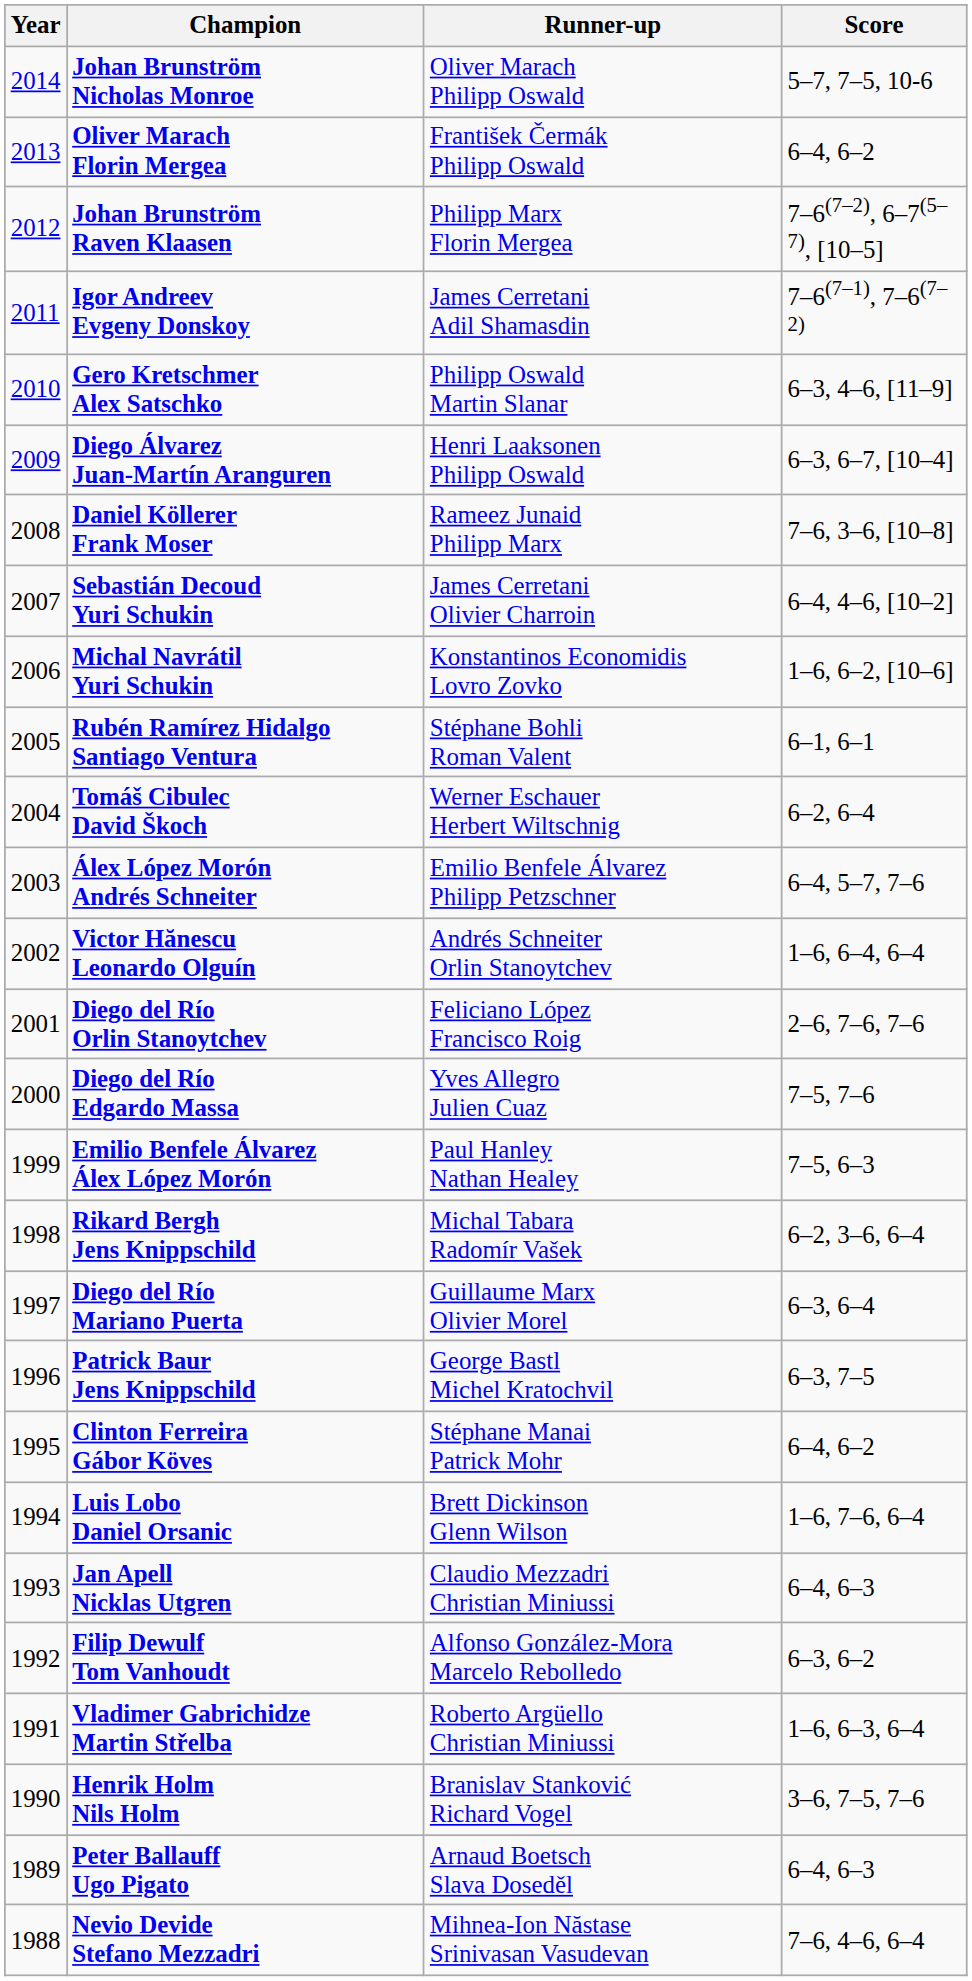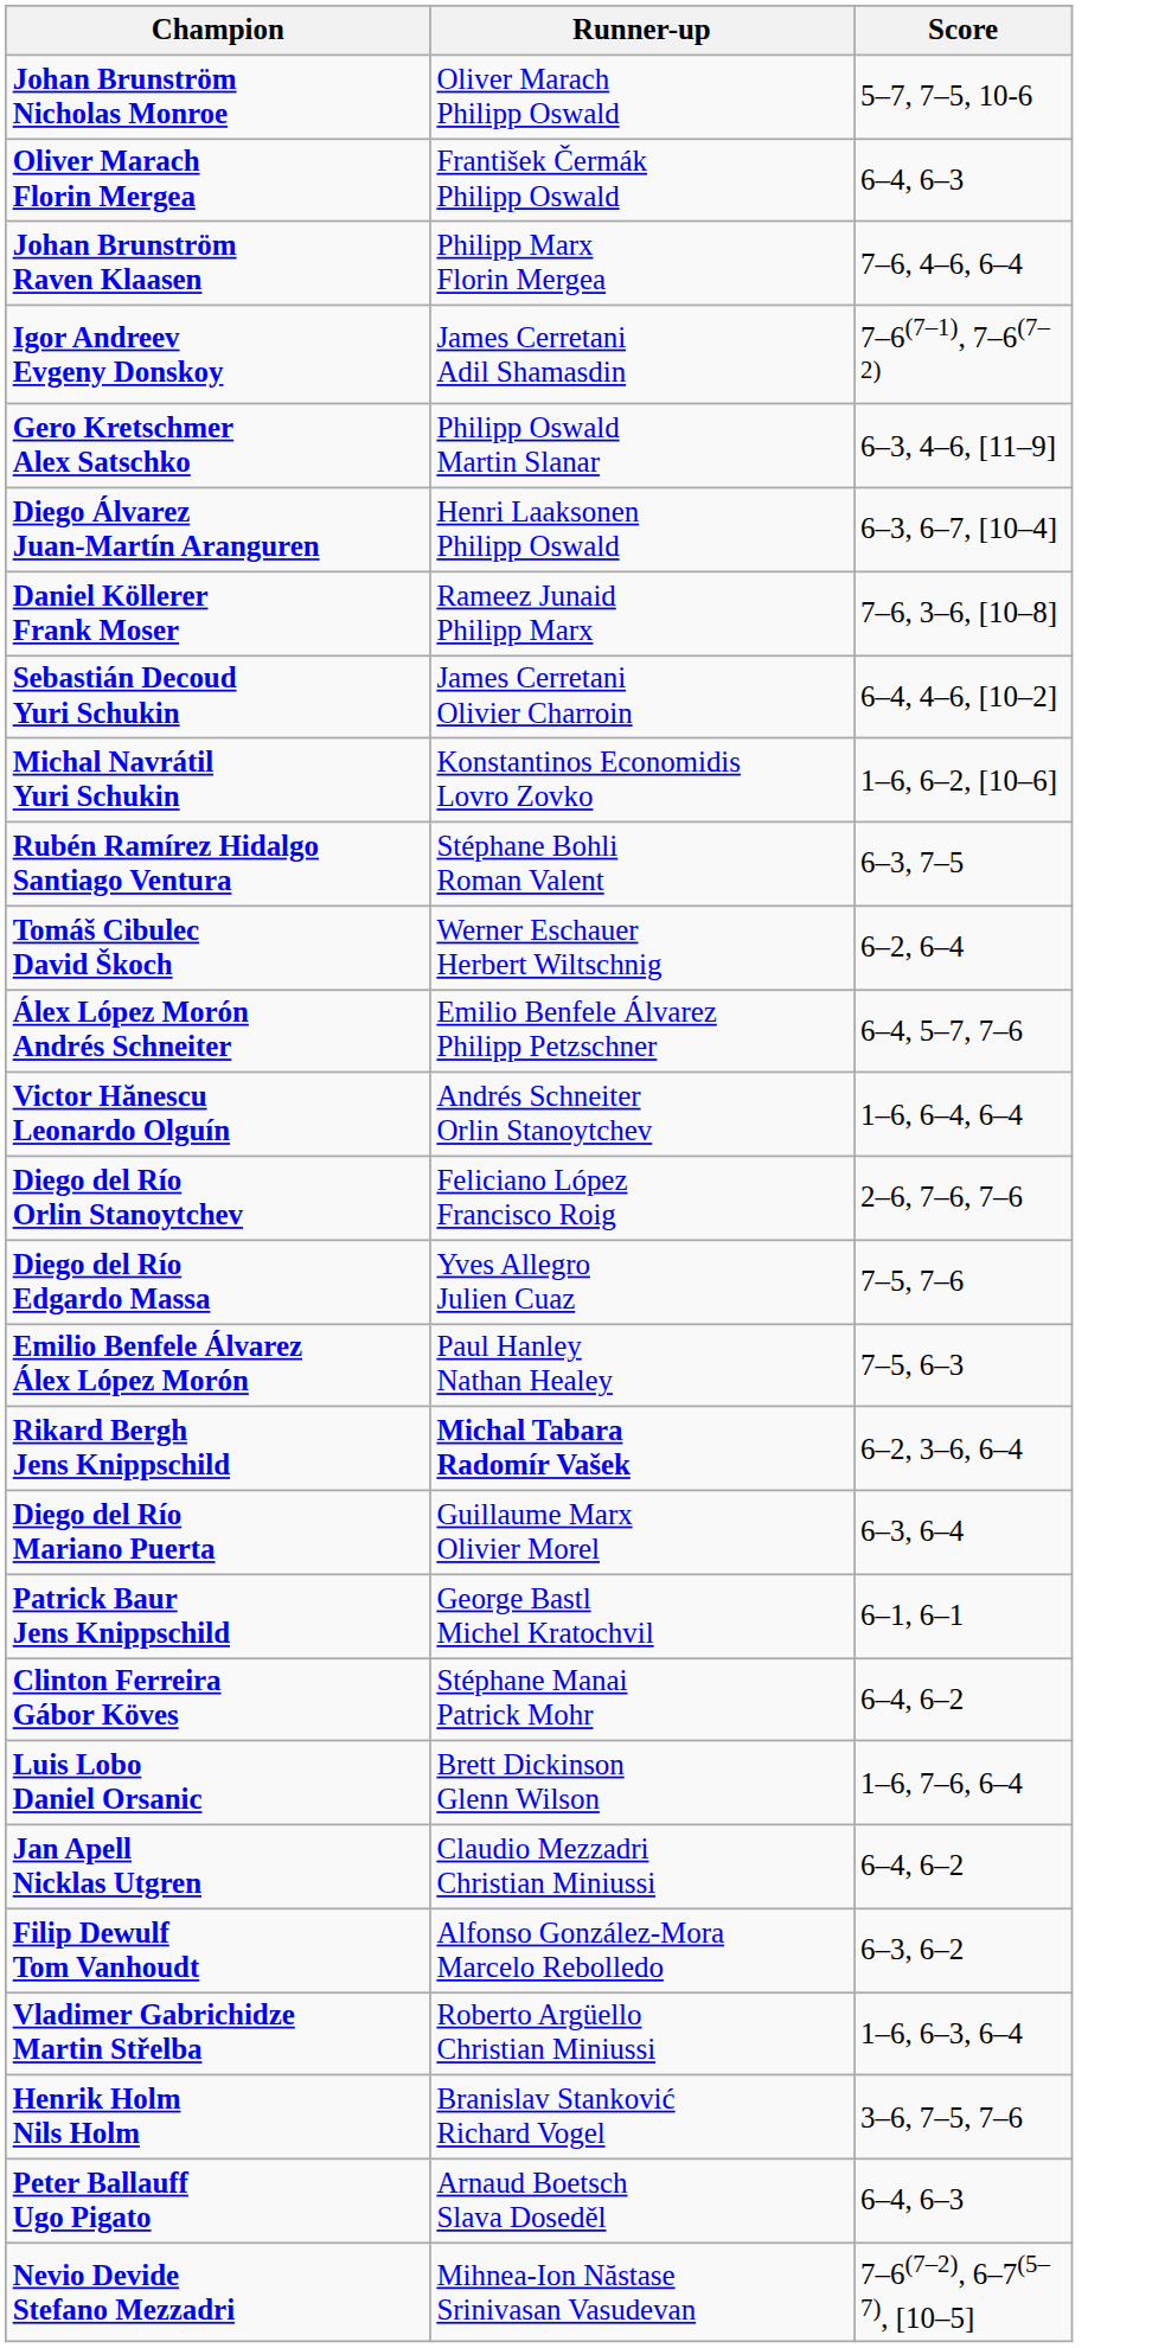 <table class="wikitable" style="font-size:90%">
 <tr>
-<th>Year</th>
 <th width="200">Champion</th>
 <th width="200">Runner-up</th>
 <th width="100">Score</th>
 </tr>
 <tr>
-<td><a href='#'>2014</a></td>
 <td> <strong><a href='#'>Johan Brunström</a></strong>  <br>  <strong><a href='#'>Nicholas Monroe</a></strong></td>
 <td> <a href='#'>Oliver Marach</a>  <br>  <a href='#'>Philipp Oswald</a></td>
 <td>5–7, 7–5, 10-6</td>
 </tr>
 <tr>
-<td><a href='#'>2013</a></td>
 <td> <strong><a href='#'>Oliver Marach</a></strong> <br>  <strong><a href='#'>Florin Mergea</a></strong></td>
 <td> <a href='#'>František Čermák</a> <br>  <a href='#'>Philipp Oswald</a></td>
-<td>6–4, 6–2</td>
+<td>6–4, 6–3</td>
 </tr>
 <tr>
-<td><a href='#'>2012</a></td>
 <td> <strong><a href='#'>Johan Brunström</a></strong> <br>  <strong><a href='#'>Raven Klaasen</a></strong></td>
 <td> <a href='#'>Philipp Marx</a> <br>  <a href='#'>Florin Mergea</a></td>
-<td>7–6<sup>(7–2)</sup>, 6–7<sup>(5–7)</sup>, [10–5]</td>
+<td>7–6, 4–6, 6–4</td>
 </tr>
 <tr>
-<td><a href='#'>2011</a></td>
 <td> <strong><a href='#'>Igor Andreev</a></strong> <br>  <strong><a href='#'>Evgeny Donskoy</a></strong></td>
 <td> <a href='#'>James Cerretani</a> <br>  <a href='#'>Adil Shamasdin</a></td>
 <td>7–6<sup>(7–1)</sup>, 7–6<sup>(7–2)</sup></td>
 </tr>
 <tr>
-<td><a href='#'>2010</a></td>
 <td> <strong><a href='#'>Gero Kretschmer</a></strong> <br>  <strong><a href='#'>Alex Satschko</a></strong></td>
 <td> <a href='#'>Philipp Oswald</a> <br>  <a href='#'>Martin Slanar</a></td>
 <td>6–3, 4–6, [11–9]</td>
 </tr>
 <tr>
-<td><a href='#'>2009</a></td>
 <td> <strong><a href='#'>Diego Álvarez</a></strong> <br>  <strong><a href='#'>Juan-Martín Aranguren</a></strong></td>
 <td> <a href='#'>Henri Laaksonen</a> <br>  <a href='#'>Philipp Oswald</a></td>
 <td>6–3, 6–7, [10–4]</td>
 </tr>
 <tr>
-<td>2008</td>
 <td> <strong><a href='#'>Daniel Köllerer</a></strong> <br>  <strong><a href='#'>Frank Moser</a></strong></td>
 <td> <a href='#'>Rameez Junaid</a> <br>  <a href='#'>Philipp Marx</a></td>
 <td>7–6, 3–6, [10–8]</td>
 </tr>
 <tr>
-<td>2007</td>
 <td> <strong><a href='#'>Sebastián Decoud</a></strong> <br>  <strong><a href='#'>Yuri Schukin</a></strong></td>
 <td> <a href='#'>James Cerretani</a> <br>  <a href='#'>Olivier Charroin</a></td>
 <td>6–4, 4–6, [10–2]</td>
 </tr>
 <tr>
-<td>2006</td>
 <td> <strong><a href='#'>Michal Navrátil</a></strong> <br>  <strong><a href='#'>Yuri Schukin</a></strong></td>
 <td> <a href='#'>Konstantinos Economidis</a> <br>  <a href='#'>Lovro Zovko</a></td>
 <td>1–6, 6–2, [10–6]</td>
 </tr>
 <tr>
-<td>2005</td>
 <td> <strong><a href='#'>Rubén Ramírez Hidalgo</a></strong> <br>  <strong><a href='#'>Santiago Ventura</a></strong></td>
 <td> <a href='#'>Stéphane Bohli</a> <br>  <a href='#'>Roman Valent</a></td>
-<td>6–1, 6–1</td>
+<td>6–3, 7–5</td>
 </tr>
 <tr>
-<td>2004</td>
 <td> <strong><a href='#'>Tomáš Cibulec</a></strong> <br>  <strong><a href='#'>David Škoch</a></strong></td>
 <td> <a href='#'>Werner Eschauer</a> <br>  <a href='#'>Herbert Wiltschnig</a></td>
 <td>6–2, 6–4</td>
 </tr>
 <tr>
-<td>2003</td>
 <td> <strong><a href='#'>Álex López Morón</a></strong> <br>  <strong><a href='#'>Andrés Schneiter</a></strong></td>
 <td> <a href='#'>Emilio Benfele Álvarez</a> <br>  <a href='#'>Philipp Petzschner</a></td>
 <td>6–4, 5–7, 7–6</td>
 </tr>
 <tr>
-<td>2002</td>
 <td> <strong><a href='#'>Victor Hănescu</a></strong> <br>  <strong><a href='#'>Leonardo Olguín</a></strong></td>
 <td> <a href='#'>Andrés Schneiter</a> <br>  <a href='#'>Orlin Stanoytchev</a></td>
 <td>1–6, 6–4, 6–4</td>
 </tr>
 <tr>
-<td>2001</td>
 <td> <strong><a href='#'>Diego del Río</a></strong> <br>  <strong><a href='#'>Orlin Stanoytchev</a></strong></td>
 <td> <a href='#'>Feliciano López</a> <br>  <a href='#'>Francisco Roig</a></td>
 <td>2–6, 7–6, 7–6</td>
 </tr>
 <tr>
-<td>2000</td>
 <td> <strong><a href='#'>Diego del Río</a></strong> <br>  <strong><a href='#'>Edgardo Massa</a></strong></td>
 <td> <a href='#'>Yves Allegro</a> <br>  <a href='#'>Julien Cuaz</a></td>
 <td>7–5, 7–6</td>
 </tr>
 <tr>
-<td>1999</td>
 <td> <strong><a href='#'>Emilio Benfele Álvarez</a></strong> <br>  <strong><a href='#'>Álex López Morón</a></strong></td>
 <td> <a href='#'>Paul Hanley</a> <br>  <a href='#'>Nathan Healey</a></td>
 <td>7–5, 6–3</td>
 </tr>
 <tr>
-<td>1998</td>
 <td> <strong><a href='#'>Rikard Bergh</a></strong> <br>  <strong><a href='#'>Jens Knippschild</a></strong></td>
-<td> <a href='#'>Michal Tabara</a> <br>  <a href='#'>Radomír Vašek</a></td>
+<td><strong> <a href='#'>Michal Tabara</a> <br>  <a href='#'>Radomír Vašek</a></strong></td>
 <td>6–2, 3–6, 6–4</td>
 </tr>
 <tr>
-<td>1997</td>
 <td> <strong><a href='#'>Diego del Río</a></strong> <br>  <strong><a href='#'>Mariano Puerta</a></strong></td>
 <td> <a href='#'>Guillaume Marx</a> <br>  <a href='#'>Olivier Morel</a></td>
 <td>6–3, 6–4</td>
 </tr>
 <tr>
-<td>1996</td>
 <td> <strong><a href='#'>Patrick Baur</a></strong> <br>  <strong><a href='#'>Jens Knippschild</a></strong></td>
 <td> <a href='#'>George Bastl</a> <br>  <a href='#'>Michel Kratochvil</a></td>
-<td>6–3, 7–5</td>
+<td>6–1, 6–1</td>
 </tr>
 <tr>
-<td>1995</td>
 <td> <strong><a href='#'>Clinton Ferreira</a></strong> <br>  <strong><a href='#'>Gábor Köves</a></strong></td>
 <td> <a href='#'>Stéphane Manai</a> <br>  <a href='#'>Patrick Mohr</a></td>
 <td>6–4, 6–2</td>
 </tr>
 <tr>
-<td>1994</td>
 <td> <strong><a href='#'>Luis Lobo</a></strong> <br>  <strong><a href='#'>Daniel Orsanic</a></strong></td>
 <td> <a href='#'>Brett Dickinson</a> <br>  <a href='#'>Glenn Wilson</a></td>
 <td>1–6, 7–6, 6–4</td>
 </tr>
 <tr>
-<td>1993</td>
 <td> <strong><a href='#'>Jan Apell</a></strong> <br>  <strong><a href='#'>Nicklas Utgren</a></strong></td>
 <td> <a href='#'>Claudio Mezzadri</a> <br>  <a href='#'>Christian Miniussi</a></td>
-<td>6–4, 6–3</td>
+<td>6–4, 6–2</td>
 </tr>
 <tr>
-<td>1992</td>
 <td> <strong><a href='#'>Filip Dewulf</a></strong> <br>  <strong><a href='#'>Tom Vanhoudt</a></strong></td>
 <td> <a href='#'>Alfonso González-Mora</a> <br>  <a href='#'>Marcelo Rebolledo</a></td>
 <td>6–3, 6–2</td>
 </tr>
 <tr>
-<td>1991</td>
 <td> <strong><a href='#'>Vladimer Gabrichidze</a></strong> <br>  <strong><a href='#'>Martin Střelba</a></strong></td>
 <td> <a href='#'>Roberto Argüello</a> <br>  <a href='#'>Christian Miniussi</a></td>
 <td>1–6, 6–3, 6–4</td>
 </tr>
 <tr>
-<td>1990</td>
 <td> <strong><a href='#'>Henrik Holm</a></strong> <br>  <strong><a href='#'>Nils Holm</a></strong></td>
 <td> <a href='#'>Branislav Stanković</a> <br>  <a href='#'>Richard Vogel</a></td>
 <td>3–6, 7–5, 7–6</td>
 </tr>
 <tr>
-<td>1989</td>
 <td> <strong><a href='#'>Peter Ballauff</a></strong> <br>  <strong><a href='#'>Ugo Pigato</a></strong></td>
 <td> <a href='#'>Arnaud Boetsch</a> <br>  <a href='#'>Slava Doseděl</a></td>
 <td>6–4, 6–3</td>
 </tr>
 <tr>
-<td>1988</td>
 <td> <strong><a href='#'>Nevio Devide</a></strong> <br>  <strong><a href='#'>Stefano Mezzadri</a></strong></td>
 <td> <a href='#'>Mihnea-Ion Năstase</a> <br>  <a href='#'>Srinivasan Vasudevan</a></td>
-<td>7–6, 4–6, 6–4</td>
+<td>7–6<sup>(7–2)</sup>, 6–7<sup>(5–7)</sup>, [10–5]</td>
 </tr>
 </table>
